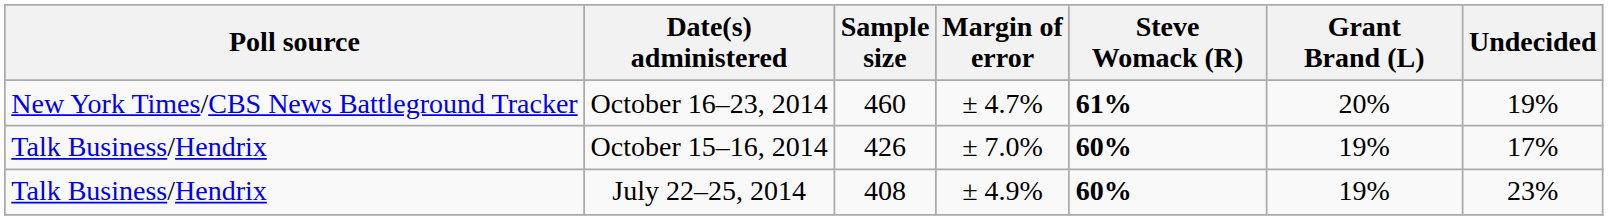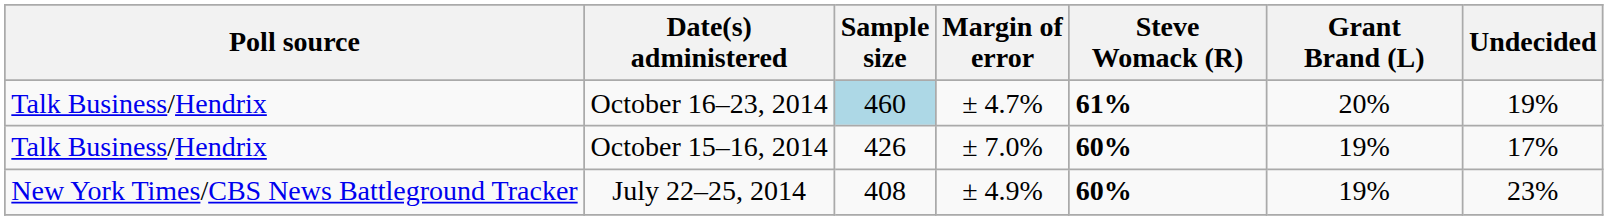 <table class="wikitable">
 <tr>
 <th>Poll source</th>
 <th>Date(s)<br>administered</th>
 <th>Sample<br>size</th>
 <th>Margin of<br>error</th>
 <th style="width:105px;">Steve<br>Womack (R)</th>
 <th style="width:105px;">Grant<br> Brand (L)</th>
 <th>Undecided</th>
 </tr>
 <tr>
-<td><a href='#'>New York Times</a>/<a href='#'>CBS News Battleground Tracker</a></td>
+<td><a href='#'>Talk Business</a>/<a href='#'>Hendrix</a></td>
 <td align=center>October 16–23, 2014</td>
-<td align=center>460</td>
+<td align=center style="background: lightblue;">460</td>
 <td align=center>± 4.7%</td>
 <td><strong>61%</strong></td>
 <td align=center>20%</td>
 <td align=center>19%</td>
 </tr>
 <tr>
 <td><a href='#'>Talk Business</a>/<a href='#'>Hendrix</a></td>
 <td align=center>October 15–16, 2014</td>
 <td align=center>426</td>
 <td align=center>± 7.0%</td>
 <td><strong>60%</strong></td>
 <td align=center>19%</td>
 <td align=center>17%</td>
 </tr>
 <tr>
-<td><a href='#'>Talk Business</a>/<a href='#'>Hendrix</a></td>
+<td><a href='#'>New York Times</a>/<a href='#'>CBS News Battleground Tracker</a></td>
 <td align=center>July 22–25, 2014</td>
 <td align=center>408</td>
 <td align=center>± 4.9%</td>
 <td><strong>60%</strong></td>
 <td align=center>19%</td>
 <td align=center>23%</td>
 </tr>
 </table>
